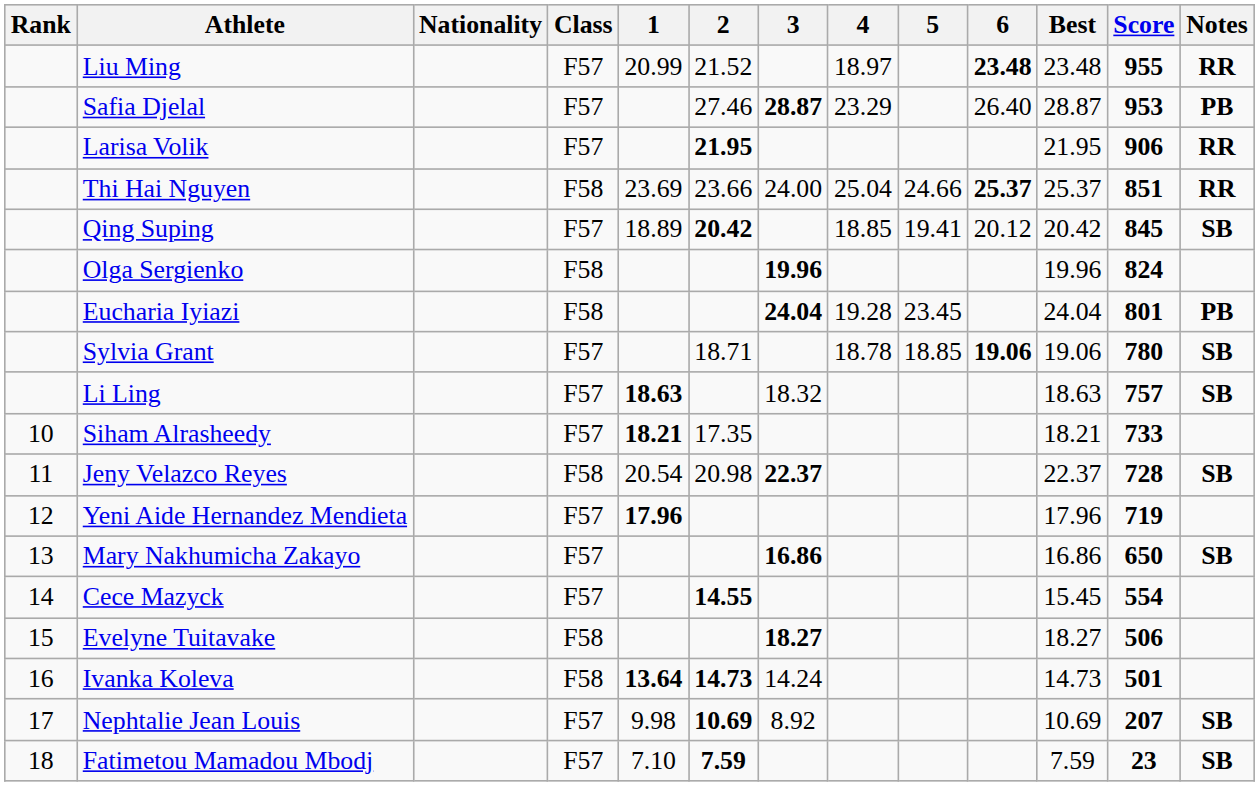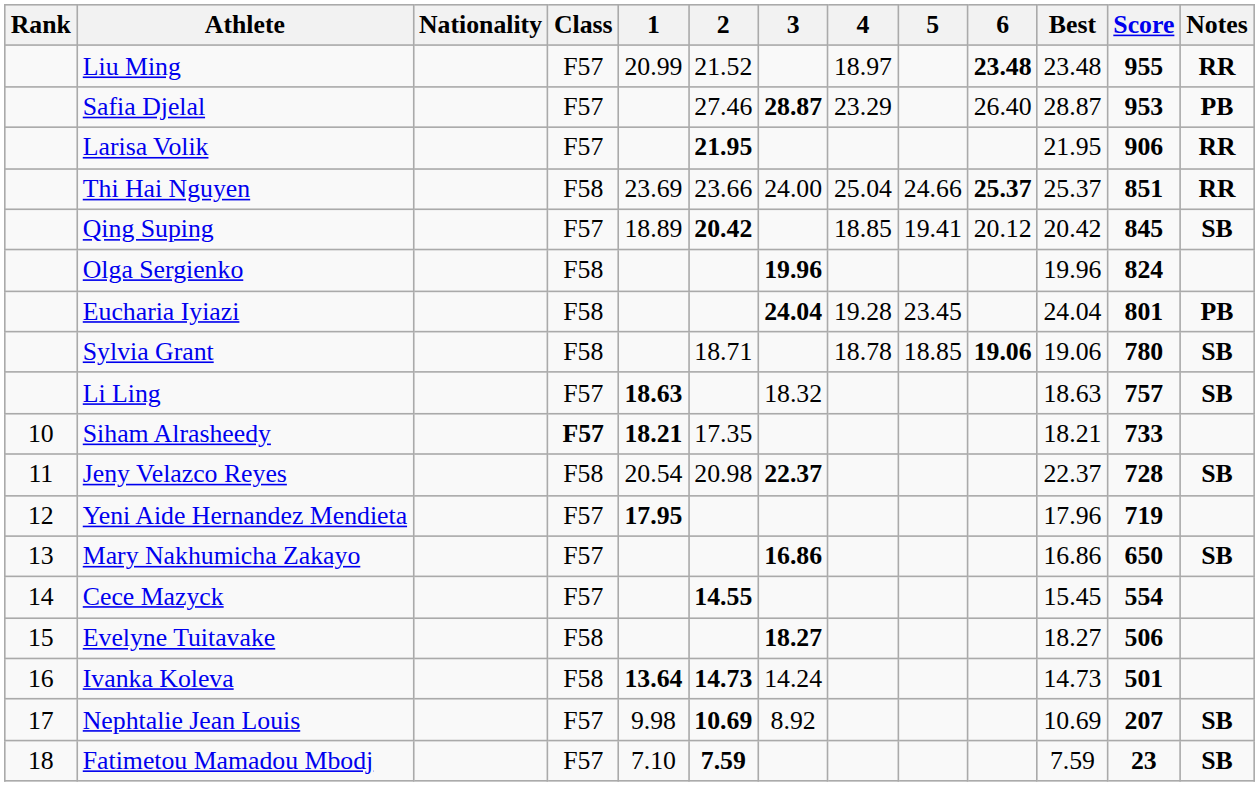 <table class="wikitable sortable" style="text-align:center">
 <tr>
 <th>Rank</th>
 <th>Athlete</th>
 <th>Nationality</th>
 <th>Class</th>
 <th width="25">1</th>
 <th width="25">2</th>
 <th width="25">3</th>
 <th width="25">4</th>
 <th width="25">5</th>
 <th width="25">6</th>
 <th>Best</th>
 <th><a href='#'>Score</a></th>
 <th>Notes</th>
 </tr>
 <tr>
 <td></td>
 <td style="text-align:left;"><a href='#'>Liu Ming</a></td>
 <td style="text-align:left;"></td>
 <td>F57</td>
 <td>20.99</td>
 <td>21.52</td>
 <td></td>
 <td>18.97</td>
 <td></td>
 <td><strong>23.48</strong></td>
 <td>23.48</td>
 <td><strong>955</strong></td>
 <td><strong>RR</strong></td>
 </tr>
 <tr>
 <td></td>
 <td style="text-align:left;"><a href='#'>Safia Djelal</a></td>
 <td style="text-align:left;"></td>
 <td>F57</td>
 <td></td>
 <td>27.46</td>
 <td><strong>28.87</strong></td>
 <td>23.29</td>
 <td></td>
 <td>26.40</td>
 <td>28.87</td>
 <td><strong>953</strong></td>
 <td><strong>PB</strong></td>
 </tr>
 <tr>
 <td></td>
 <td style="text-align:left;"><a href='#'>Larisa Volik</a></td>
 <td style="text-align:left;"></td>
 <td>F57</td>
 <td></td>
 <td><strong>21.95</strong></td>
 <td></td>
 <td></td>
 <td></td>
 <td></td>
 <td>21.95</td>
 <td><strong>906</strong></td>
 <td><strong>RR</strong></td>
 </tr>
 <tr>
 <td></td>
 <td style="text-align:left;"><a href='#'>Thi Hai Nguyen</a></td>
 <td style="text-align:left;"></td>
 <td>F58</td>
 <td>23.69</td>
 <td>23.66</td>
 <td>24.00</td>
 <td>25.04</td>
 <td>24.66</td>
 <td><strong>25.37</strong></td>
 <td>25.37</td>
 <td><strong>851</strong></td>
 <td><strong>RR</strong></td>
 </tr>
 <tr>
 <td></td>
 <td style="text-align:left;"><a href='#'>Qing Suping</a></td>
 <td style="text-align:left;"></td>
 <td>F57</td>
 <td>18.89</td>
 <td><strong>20.42</strong></td>
 <td></td>
 <td>18.85</td>
 <td>19.41</td>
 <td>20.12</td>
 <td>20.42</td>
 <td><strong>845</strong></td>
 <td><strong>SB</strong></td>
 </tr>
 <tr>
 <td></td>
 <td style="text-align:left;"><a href='#'>Olga Sergienko</a></td>
 <td style="text-align:left;"></td>
 <td>F58</td>
 <td></td>
 <td></td>
 <td><strong>19.96</strong></td>
 <td></td>
 <td></td>
 <td></td>
 <td>19.96</td>
 <td><strong>824</strong></td>
 <td></td>
 </tr>
 <tr>
 <td></td>
 <td style="text-align:left;"><a href='#'>Eucharia Iyiazi</a></td>
 <td style="text-align:left;"></td>
 <td>F58</td>
 <td></td>
 <td></td>
 <td><strong>24.04</strong></td>
 <td>19.28</td>
 <td>23.45</td>
 <td></td>
 <td>24.04</td>
 <td><strong>801</strong></td>
 <td><strong>PB</strong></td>
 </tr>
 <tr>
 <td></td>
 <td style="text-align:left;"><a href='#'>Sylvia Grant</a></td>
 <td style="text-align:left;"></td>
-<td>F57</td>
+<td>F58</td>
 <td></td>
 <td>18.71</td>
 <td></td>
 <td>18.78</td>
 <td>18.85</td>
 <td><strong>19.06</strong></td>
 <td>19.06</td>
 <td><strong>780</strong></td>
 <td><strong>SB</strong></td>
 </tr>
 <tr>
 <td></td>
 <td style="text-align:left;"><a href='#'>Li Ling</a></td>
 <td style="text-align:left;"></td>
 <td>F57</td>
 <td><strong>18.63</strong></td>
 <td></td>
 <td>18.32</td>
 <td></td>
 <td></td>
 <td></td>
 <td>18.63</td>
 <td><strong>757</strong></td>
 <td><strong>SB</strong></td>
 </tr>
 <tr>
 <td>10</td>
 <td style="text-align:left;"><a href='#'>Siham Alrasheedy</a></td>
 <td style="text-align:left;"></td>
-<td>F57</td>
+<td><strong>F57</strong></td>
 <td><strong>18.21</strong></td>
 <td>17.35</td>
 <td></td>
 <td></td>
 <td></td>
 <td></td>
 <td>18.21</td>
 <td><strong>733</strong></td>
 <td></td>
 </tr>
 <tr>
 <td>11</td>
 <td style="text-align:left;"><a href='#'>Jeny Velazco Reyes</a></td>
 <td style="text-align:left;"></td>
 <td>F58</td>
 <td>20.54</td>
 <td>20.98</td>
 <td><strong>22.37</strong></td>
 <td></td>
 <td></td>
 <td></td>
 <td>22.37</td>
 <td><strong>728</strong></td>
 <td><strong>SB</strong></td>
 </tr>
 <tr>
 <td>12</td>
 <td style="text-align:left;"><a href='#'>Yeni Aide Hernandez Mendieta</a></td>
 <td style="text-align:left;"></td>
 <td>F57</td>
-<td><strong>17.96</strong></td>
+<td><strong>17.95</strong></td>
 <td></td>
 <td></td>
 <td></td>
 <td></td>
 <td></td>
 <td>17.96</td>
 <td><strong>719</strong></td>
 <td></td>
 </tr>
 <tr>
 <td>13</td>
 <td style="text-align:left;"><a href='#'>Mary Nakhumicha Zakayo</a></td>
 <td style="text-align:left;"></td>
 <td>F57</td>
 <td></td>
 <td></td>
 <td><strong>16.86</strong></td>
 <td></td>
 <td></td>
 <td></td>
 <td>16.86</td>
 <td><strong>650</strong></td>
 <td><strong>SB</strong></td>
 </tr>
 <tr>
 <td>14</td>
 <td style="text-align:left;"><a href='#'>Cece Mazyck</a></td>
 <td style="text-align:left;"></td>
 <td>F57</td>
 <td></td>
 <td><strong>14.55</strong></td>
 <td></td>
 <td></td>
 <td></td>
 <td></td>
 <td>15.45</td>
 <td><strong>554</strong></td>
 <td></td>
 </tr>
 <tr>
 <td>15</td>
 <td style="text-align:left;"><a href='#'>Evelyne Tuitavake</a></td>
 <td style="text-align:left;"></td>
 <td>F58</td>
 <td></td>
 <td></td>
 <td><strong>18.27</strong></td>
 <td></td>
 <td></td>
 <td></td>
 <td>18.27</td>
 <td><strong>506</strong></td>
 <td></td>
 </tr>
 <tr>
 <td>16</td>
 <td style="text-align:left;"><a href='#'>Ivanka Koleva</a></td>
 <td style="text-align:left;"></td>
 <td>F58</td>
 <td><strong>13.64</strong></td>
 <td><strong>14.73</strong></td>
 <td>14.24</td>
 <td></td>
 <td></td>
 <td></td>
 <td>14.73</td>
 <td><strong>501</strong></td>
 <td></td>
 </tr>
 <tr>
 <td>17</td>
 <td style="text-align:left;"><a href='#'>Nephtalie Jean Louis</a></td>
 <td style="text-align:left;"></td>
 <td>F57</td>
 <td>9.98</td>
 <td><strong>10.69</strong></td>
 <td>8.92</td>
 <td></td>
 <td></td>
 <td></td>
 <td>10.69</td>
 <td><strong>207</strong></td>
 <td><strong>SB</strong></td>
 </tr>
 <tr>
 <td>18</td>
 <td style="text-align:left;"><a href='#'>Fatimetou Mamadou Mbodj</a></td>
 <td style="text-align:left;"></td>
 <td>F57</td>
 <td>7.10</td>
 <td><strong>7.59</strong></td>
 <td></td>
 <td></td>
 <td></td>
 <td></td>
 <td>7.59</td>
 <td><strong>23</strong></td>
 <td><strong>SB</strong></td>
 </tr>
 </table>
